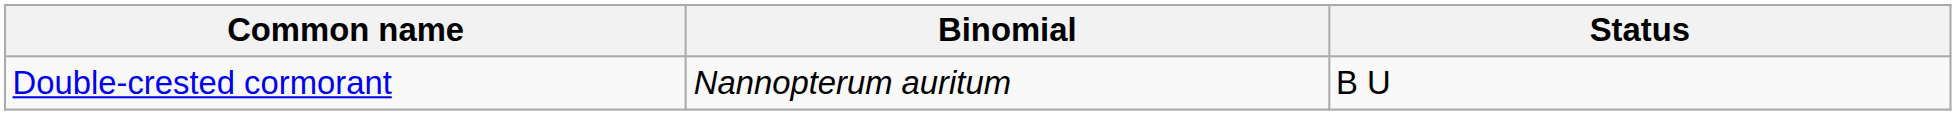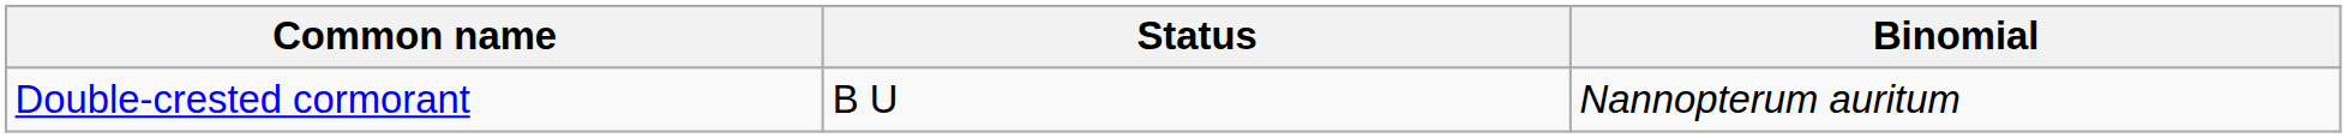 <table width=60% class="wikitable">
 <tr>
 <th width=35%>Common name</th>
+<th width=32%>Status</th>
 <th width=33%>Binomial</th>
-<th width=32%>Status</th>
 </tr>
 <tr>
 <td><a href='#'>Double-crested cormorant</a></td>
+<td>B U</td>
 <td><em>Nannopterum auritum</em></td>
-<td>B U</td>
 </tr>
 </table>
